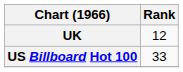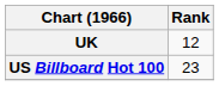 <table class="wikitable sortable plainrowheaders" style="text-align:center">
 <tr>
 <th>Chart (1966)</th>
 <th>Rank</th>
 </tr>
 <tr>
 <th scope="row">UK</th>
 <td>12</td>
 </tr>
 <tr>
 <th scope="row">US <em><a href='#'>Billboard</a></em> <a href='#'>Hot 100</a></th>
-<td>33</td>
+<td>23</td>
 </tr>
 <tr>
 </tr>
 </table>
